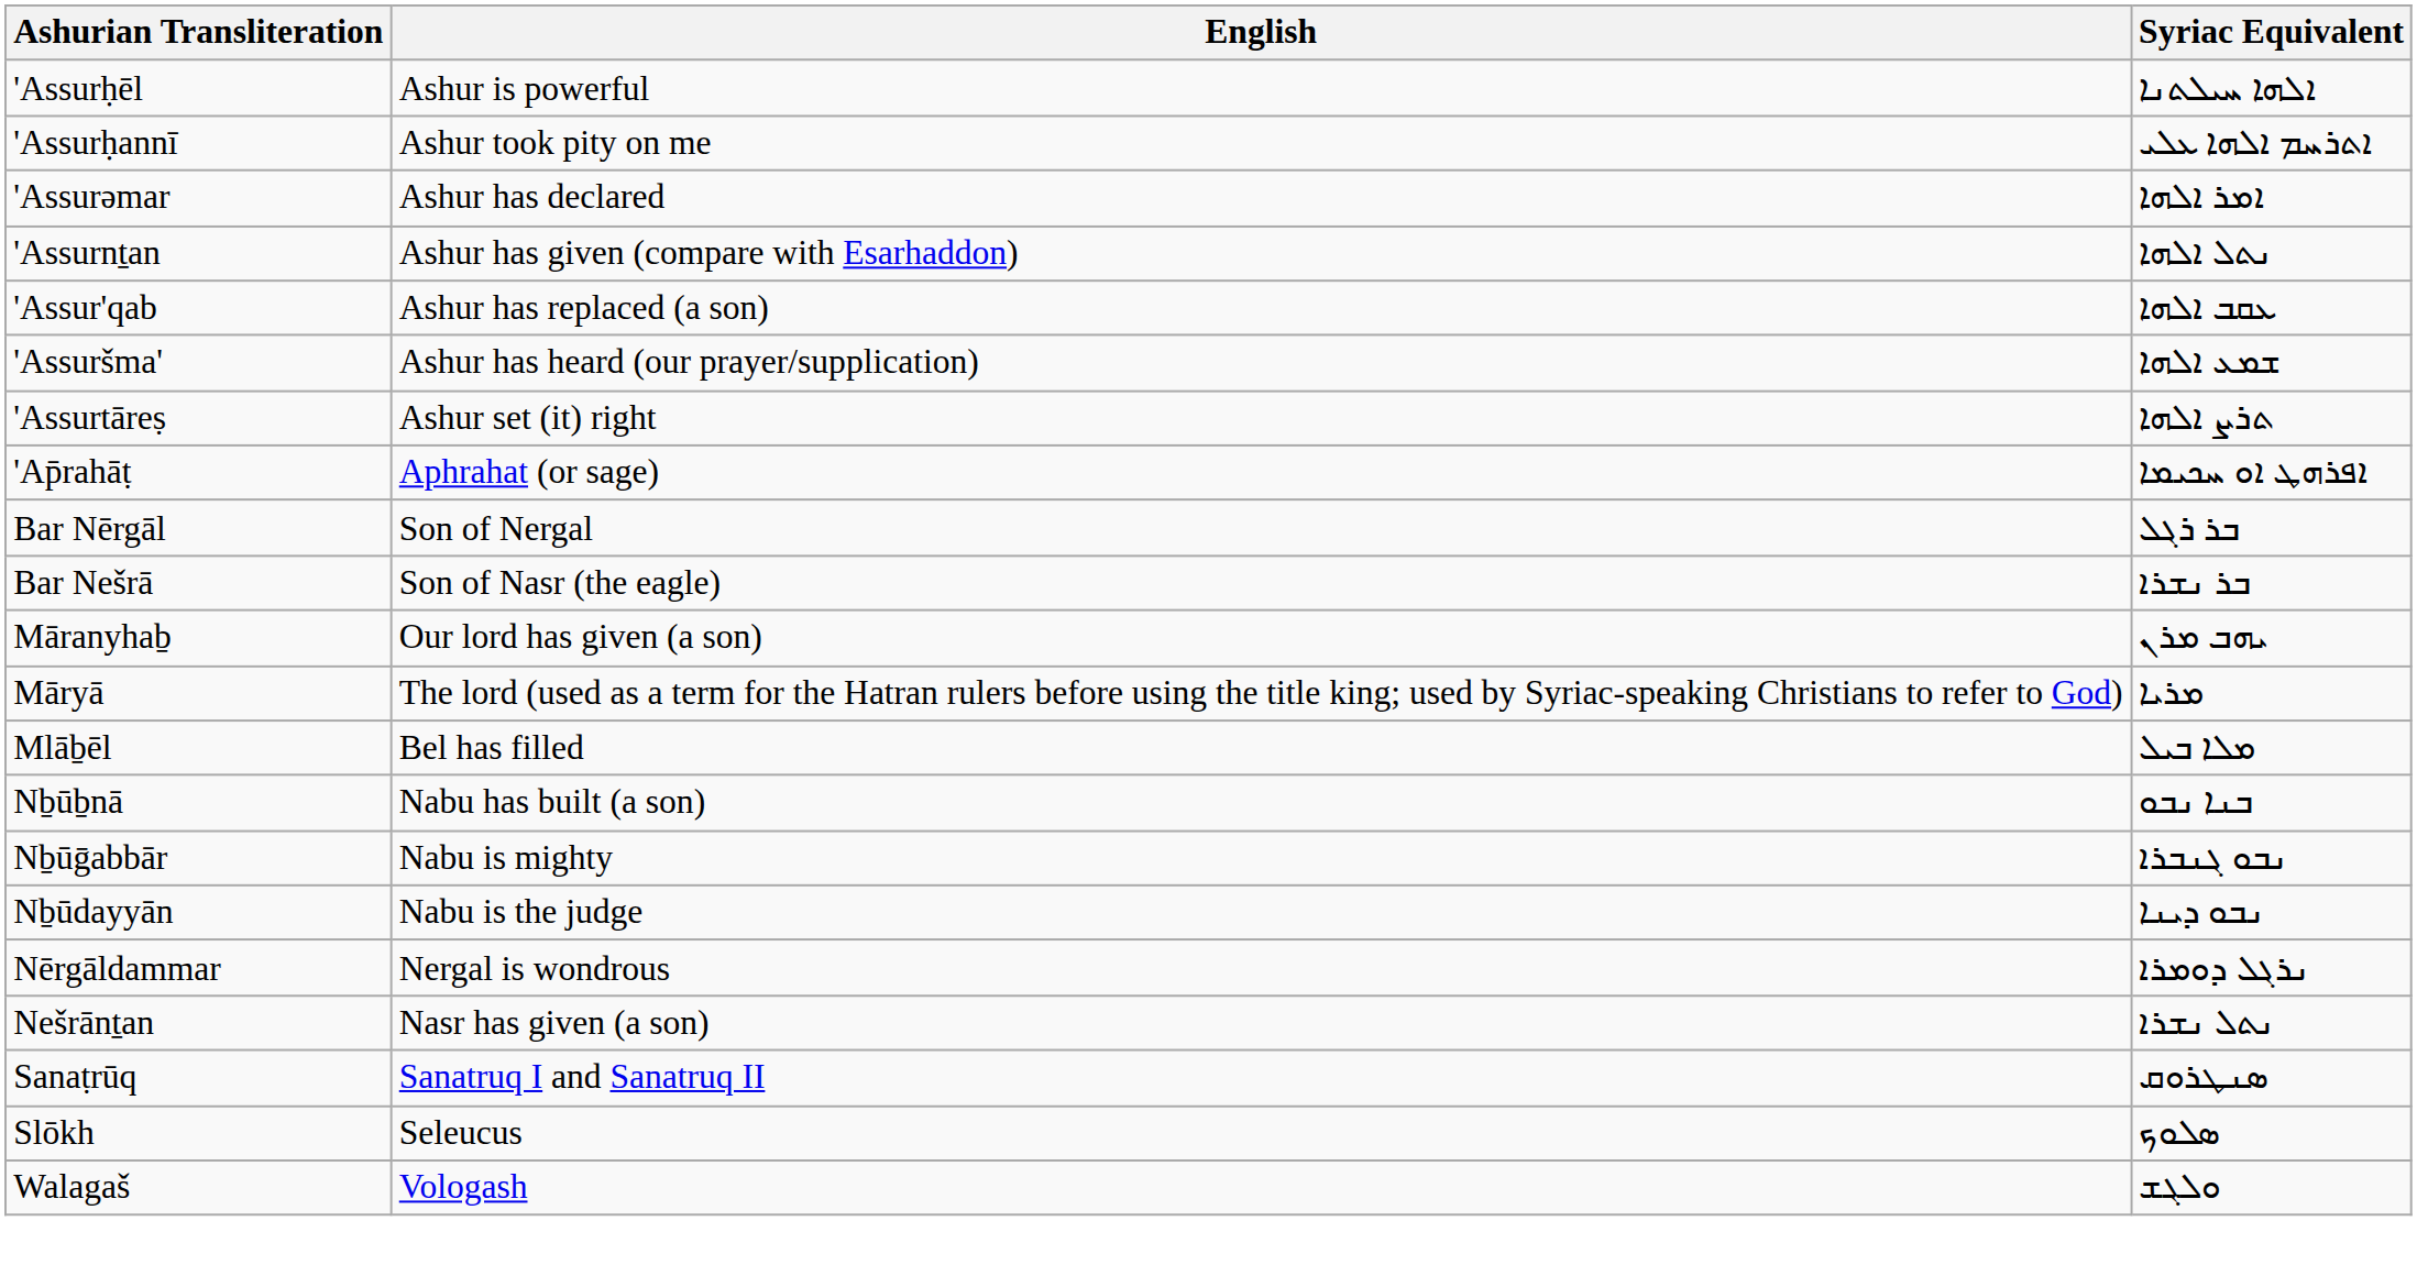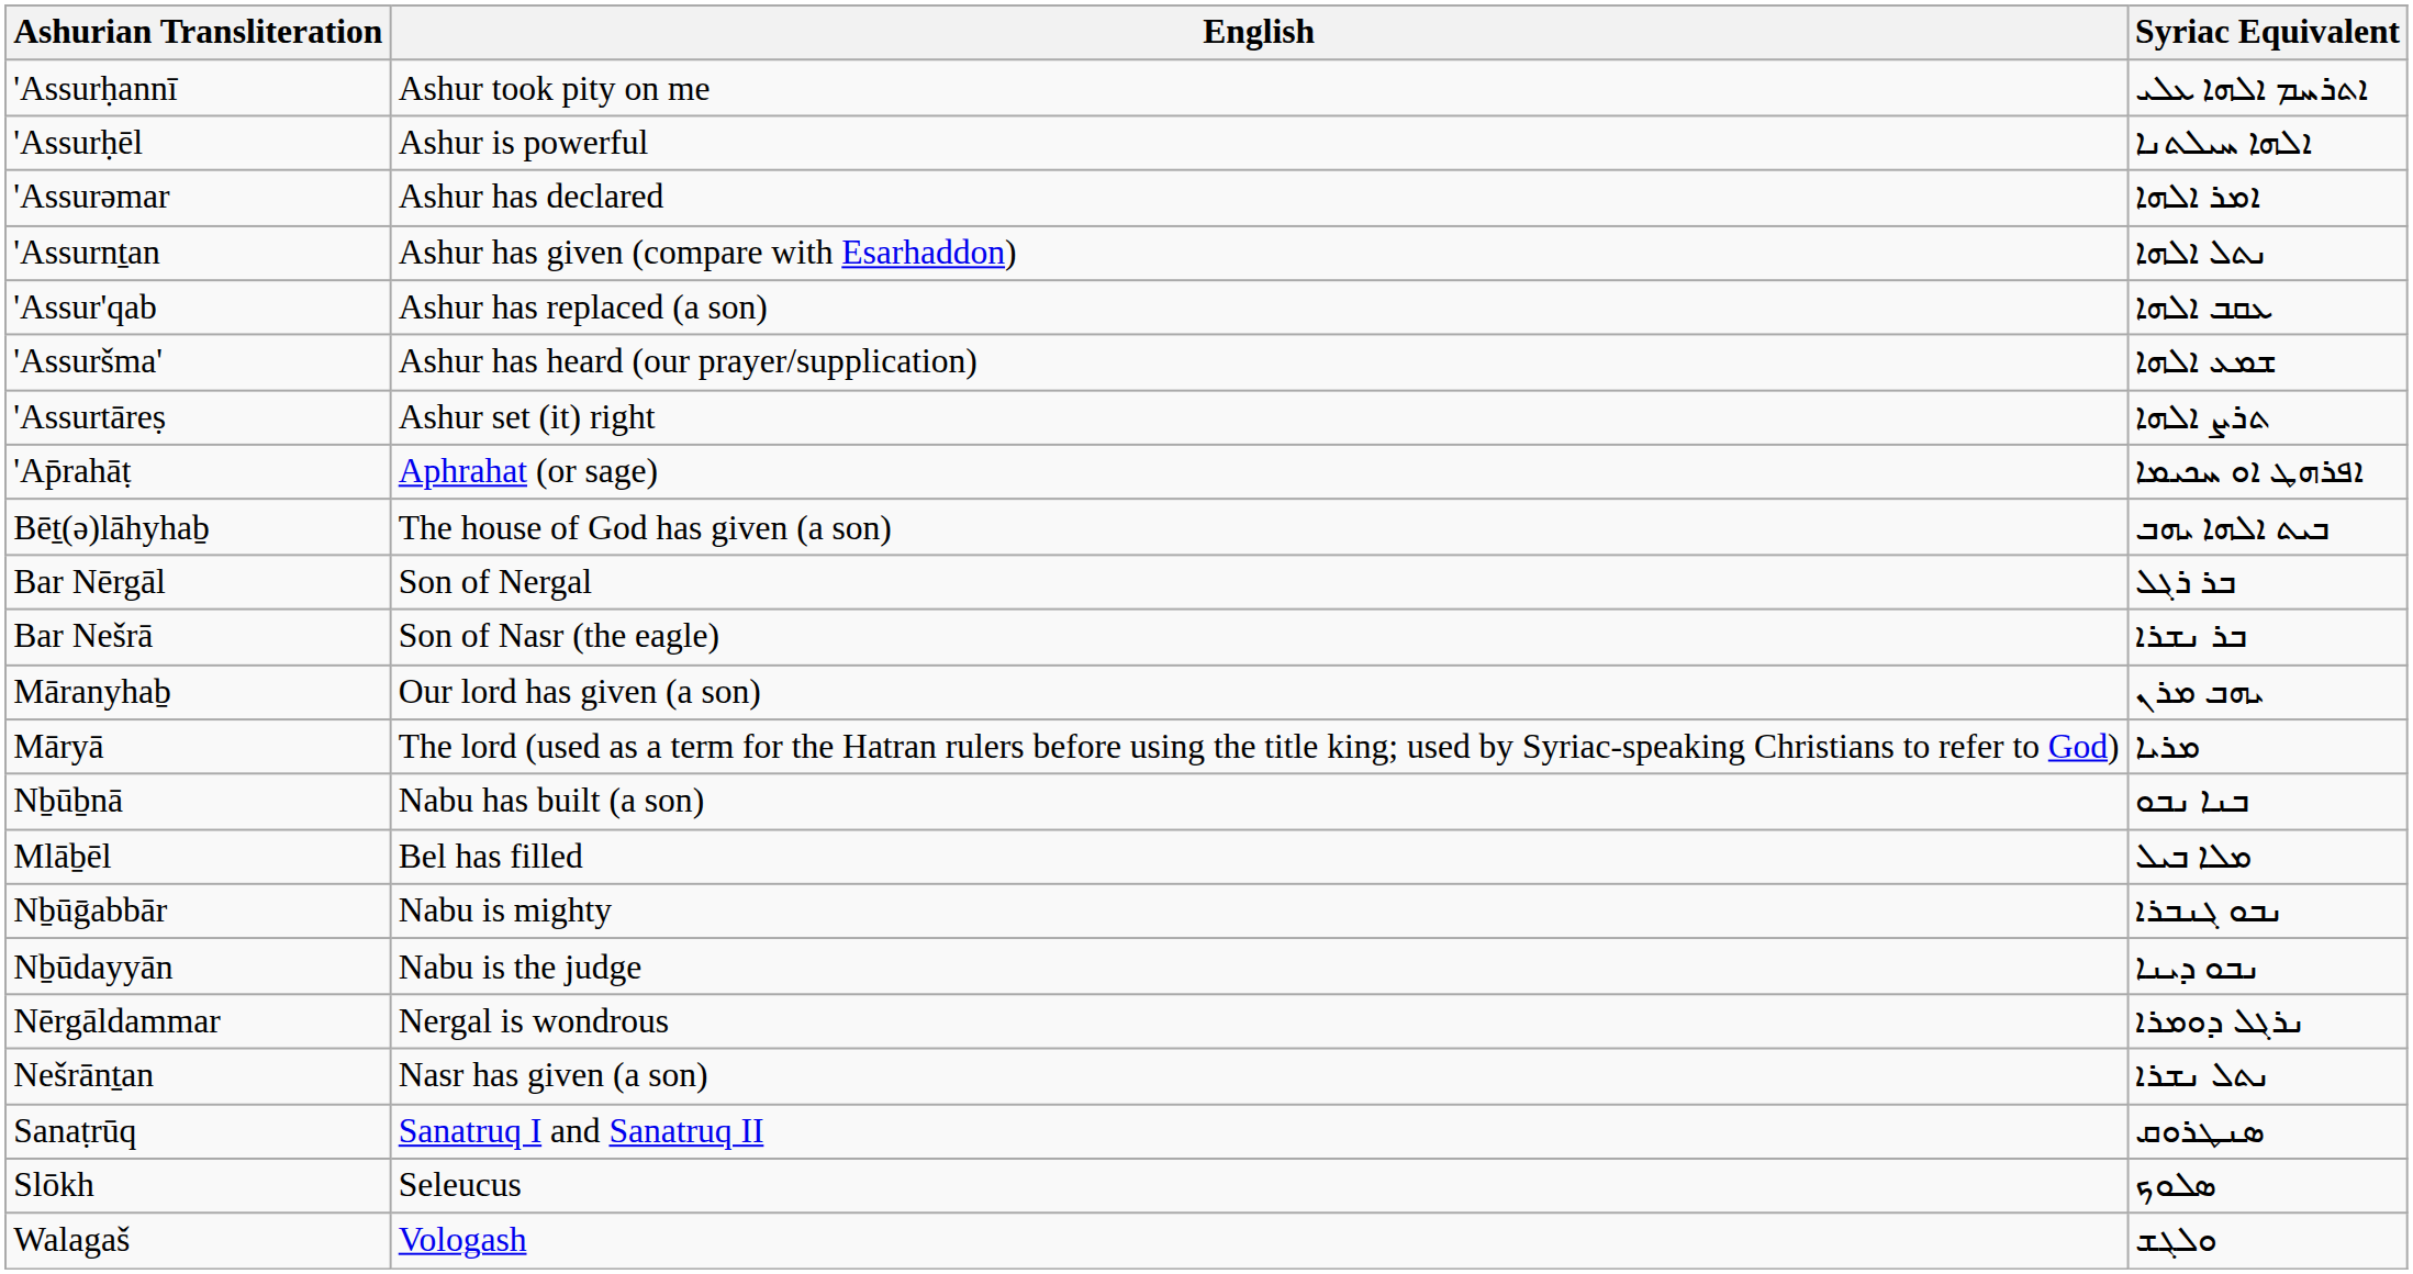 <table class="wikitable">
 <tr>
 <th>Ashurian Transliteration</th>
 <th>English</th>
 <th>Syriac Equivalent</th>
 </tr>
 <tr>
+<td>'Assurḥannī</td>
+<td>Ashur took pity on me</td>
+<td>ܐܬܪܚܡ ܐܠܗܐ ܥܠܝ</td>
+</tr>
+<tr>
 <td>'Assurḥēl</td>
 <td>Ashur is powerful</td>
 <td>ܐܠܗܐ ܚܝܠܬܢܐ</td>
-</tr>
-<tr>
-<td>'Assurḥannī</td>
-<td>Ashur took pity on me</td>
-<td>ܐܬܪܚܡ ܐܠܗܐ ܥܠܝ</td>
 </tr>
 <tr>
 <td>'Assurəmar</td>
 <td>Ashur has declared</td>
 <td>ܐܡܪ ܐܠܗܐ</td>
 </tr>
 <tr>
 <td>'Assurnṯan</td>
 <td>Ashur has given (compare with <a href='#'>Esarhaddon</a>)</td>
 <td>ܢܬܠ ܐܠܗܐ</td>
 </tr>
 <tr>
 <td>'Assur'qab</td>
 <td>Ashur has replaced (a son)</td>
 <td>ܥܩܒ ܐܠܗܐ</td>
 </tr>
 <tr>
 <td>'Assuršma'</td>
 <td>Ashur has heard (our prayer/supplication)</td>
 <td>ܫܡܥ ܐܠܗܐ</td>
 </tr>
 <tr>
 <td>'Assurtāreṣ</td>
 <td>Ashur set (it) right</td>
 <td>ܬܪܨ ܐܠܗܐ</td>
 </tr>
 <tr>
 <td>'Ap̄rahāṭ</td>
 <td><a href='#'>Aphrahat</a> (or sage)</td>
 <td>ܐܦܪܗܛ ܐܘ ܚܟܝܡܐ</td>
 </tr>
 <tr>
+<td>Bēṯ(ə)lāhyhaḇ</td>
+<td>The house of God has given (a son)</td>
+<td>ܒܝܬ ܐܠܗܐ ܝܗܒ</td>
+</tr>
+<tr>
 <td>Bar Nērgāl</td>
 <td>Son of Nergal</td>
 <td>ܒܪ ܪܓܠ</td>
 </tr>
 <tr>
 <td>Bar Nešrā</td>
 <td>Son of Nasr (the eagle)</td>
 <td>ܒܪ ܢܫܪܐ</td>
 </tr>
 <tr>
 <td>Māranyhaḇ</td>
 <td>Our lord has given (a son)</td>
 <td>ܝܗܒ ܡܪܢ</td>
 </tr>
 <tr>
 <td>Māryā</td>
 <td>The lord (used as a term for the Hatran rulers before using the title king; used by Syriac-speaking Christians to refer to <a href='#'>God</a>)</td>
 <td>ܡܪܝܐ</td>
 </tr>
 <tr>
+<td>Nḇūḇnā</td>
+<td>Nabu has built (a son)</td>
+<td>ܒܢܐ ܢܒܘ</td>
+</tr>
+<tr>
 <td>Mlāḇēl</td>
 <td>Bel has filled</td>
 <td>ܡܠܐ ܒܝܠ</td>
-</tr>
-<tr>
-<td>Nḇūḇnā</td>
-<td>Nabu has built (a son)</td>
-<td>ܒܢܐ ܢܒܘ</td>
 </tr>
 <tr>
 <td>Nḇūḡabbār</td>
 <td>Nabu is mighty</td>
 <td>ܢܒܘ ܓܢܒܪܐ</td>
 </tr>
 <tr>
 <td>Nḇūdayyān</td>
 <td>Nabu is the judge</td>
 <td>ܢܒܘ ܕܝܢܐ</td>
 </tr>
 <tr>
 <td>Nērgāldammar</td>
 <td>Nergal is wondrous</td>
 <td>ܢܪܓܠ ܕܘܡܪܐ</td>
 </tr>
 <tr>
 <td>Nešrānṯan</td>
 <td>Nasr has given (a son)</td>
 <td>ܢܬܠ ܢܫܪܐ</td>
 </tr>
 <tr>
 <td>Sanaṭrūq</td>
 <td><a href='#'>Sanatruq I</a> and <a href='#'>Sanatruq II</a></td>
 <td>ܣܢܛܪܘܩ</td>
 </tr>
 <tr>
 <td>Slōkh</td>
 <td>Seleucus</td>
 <td>ܣܠܘܟ</td>
 </tr>
 <tr>
 <td>Walagaš</td>
 <td><a href='#'>Vologash</a></td>
 <td>ܘܠܓܫ</td>
 </tr>
 </table>
